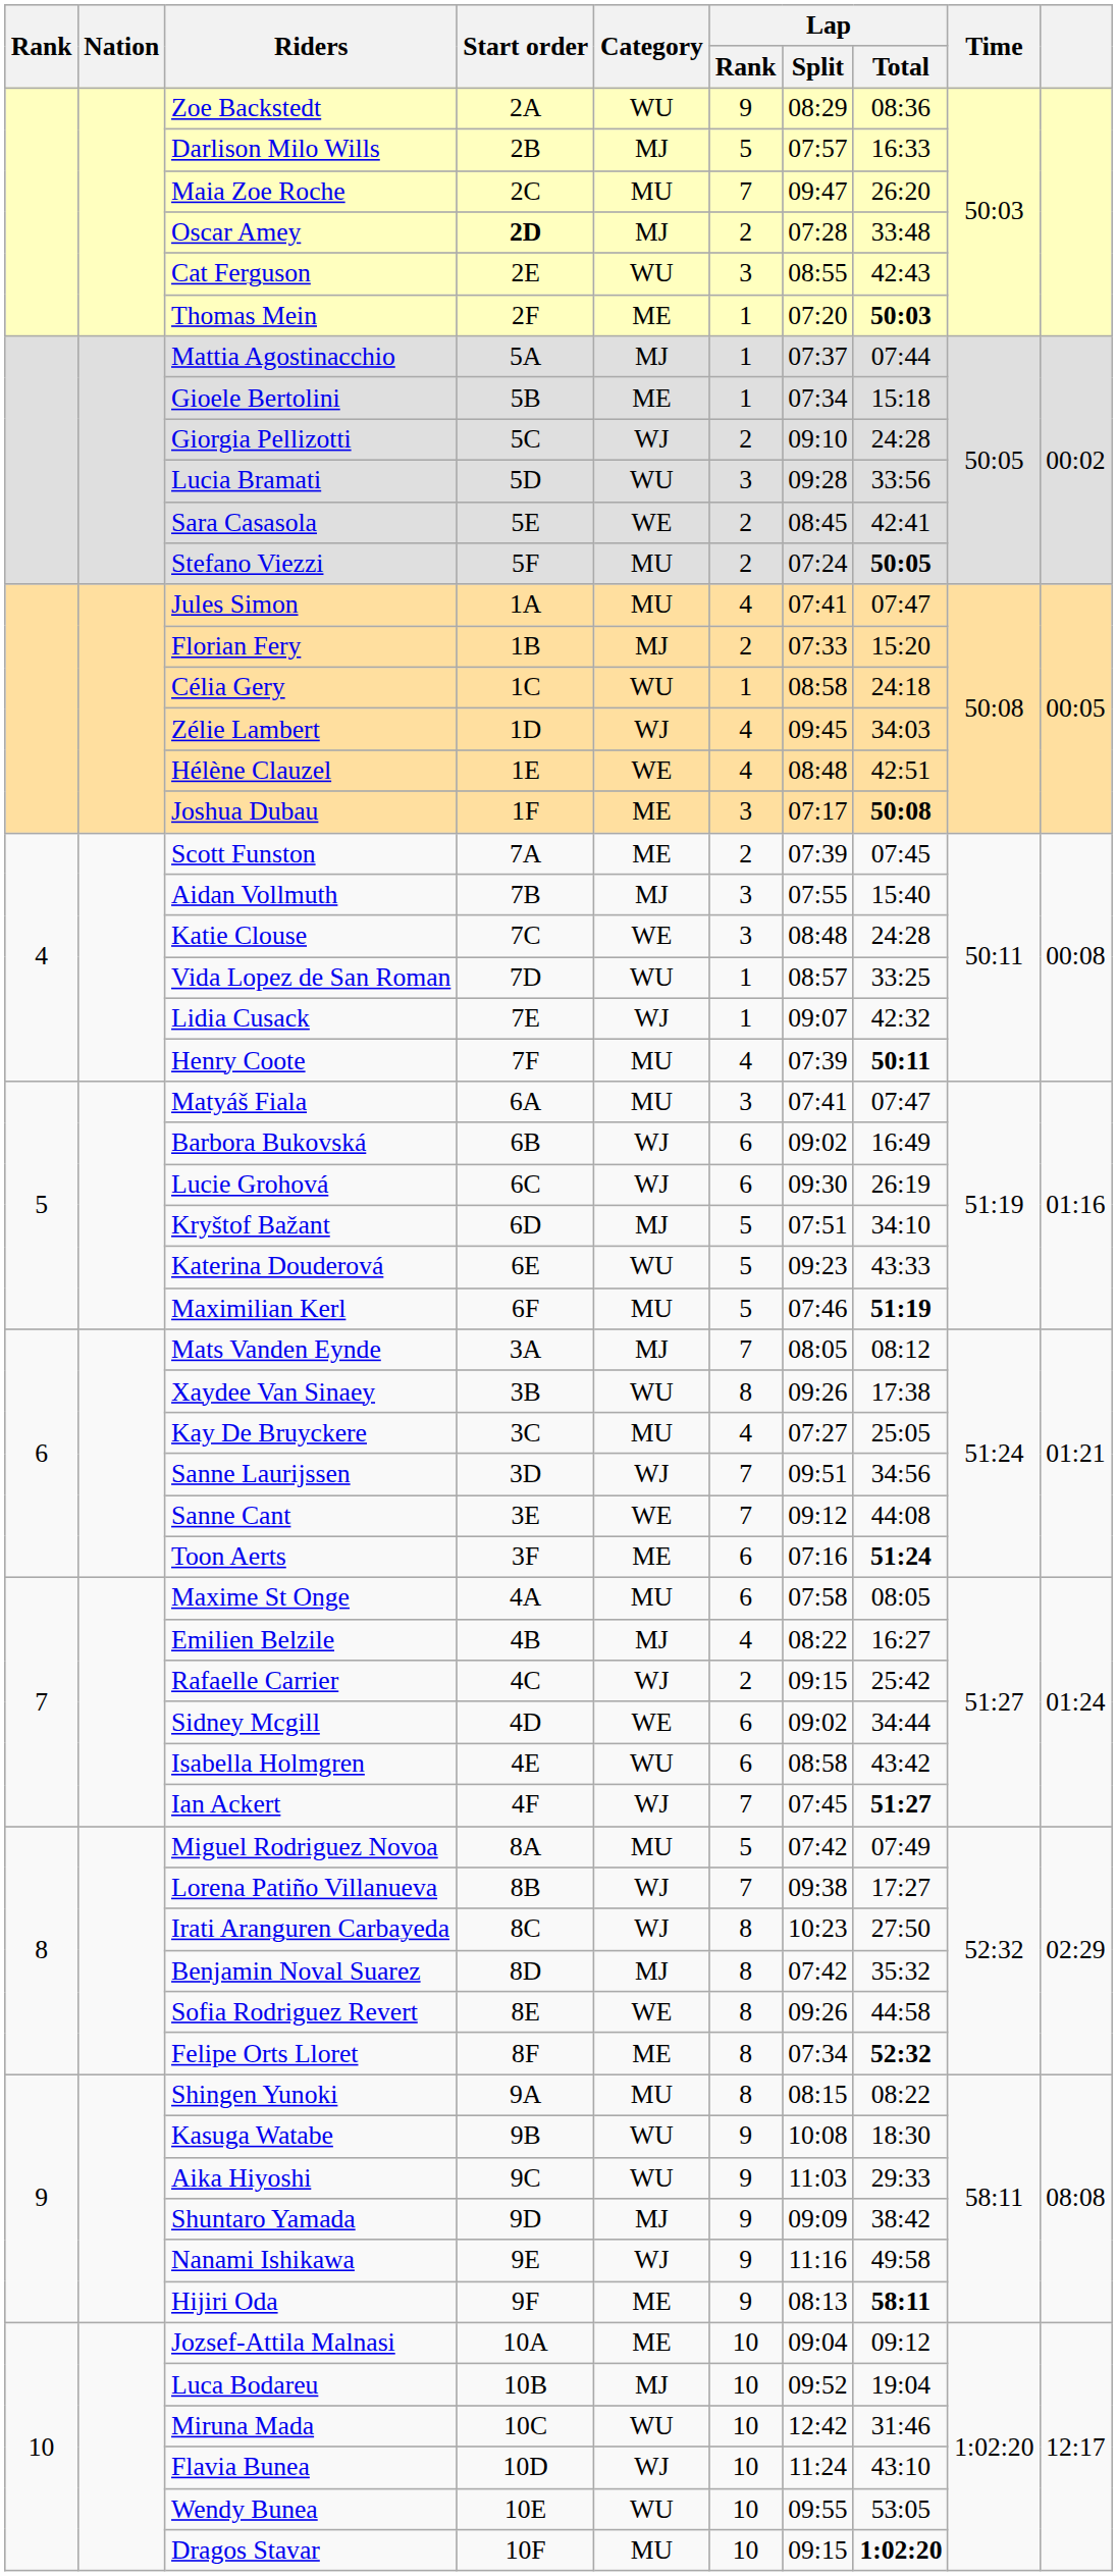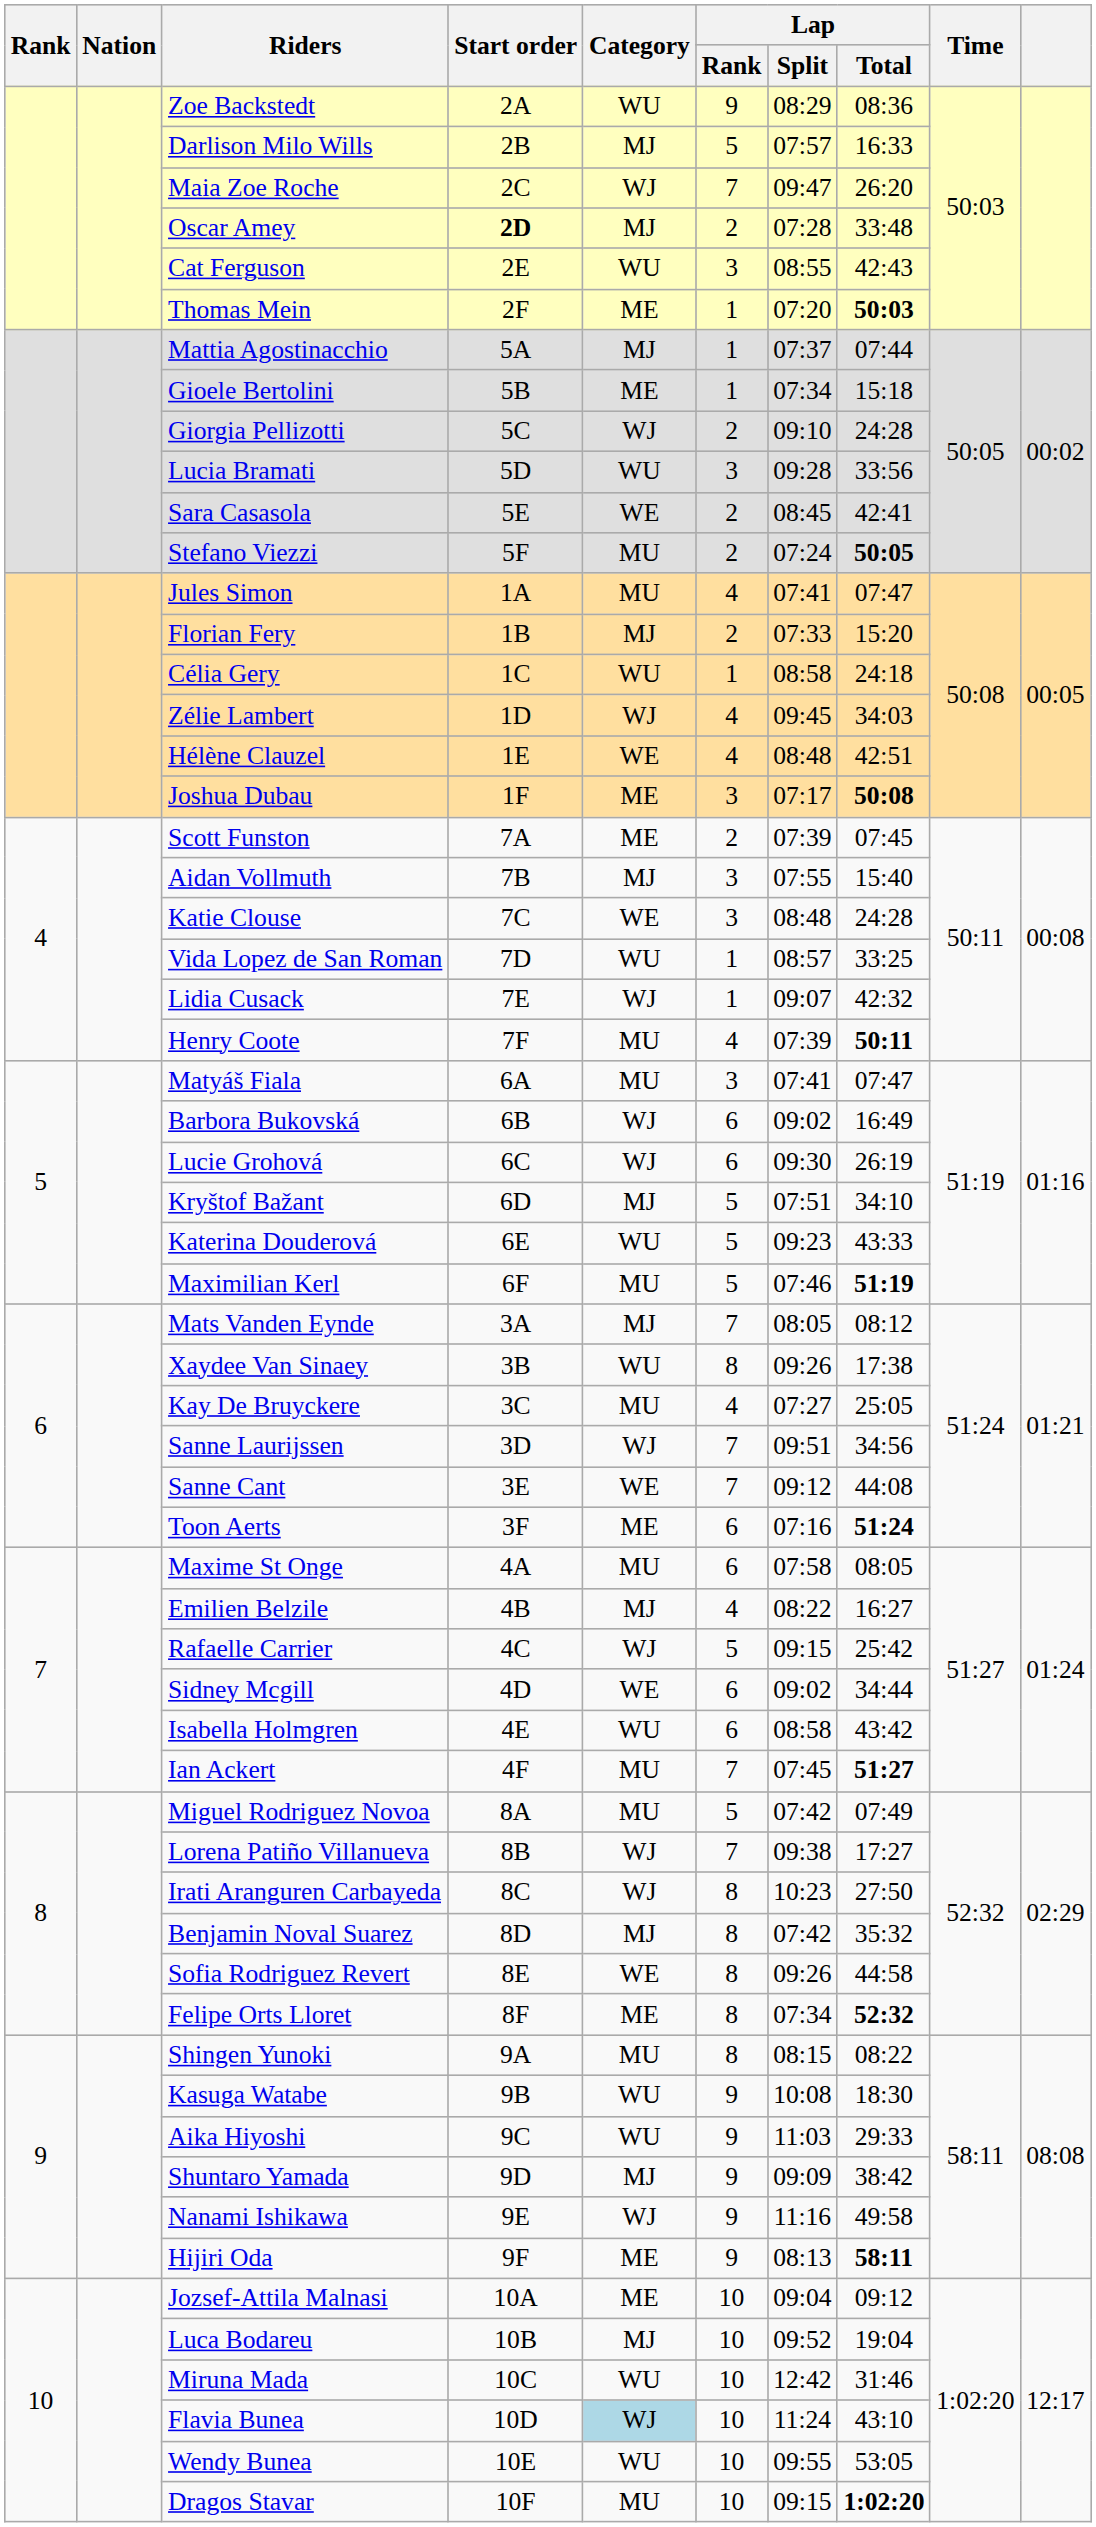 <table class="wikitable sortable" style="text-align:center">
 <tr>
 <th rowspan="2">Rank</th>
 <th rowspan="2">Nation</th>
 <th rowspan="2">Riders</th>
 <th rowspan="2">Start order</th>
 <th rowspan="2">Category</th>
 <th colspan="3">Lap</th>
 <th rowspan="2">Time</th>
 <th rowspan="2"></th>
 </tr>
 <tr>
 <th>Rank</th>
 <th>Split</th>
 <th>Total</th>
 </tr>
 <tr style="background:#FFFFBF;">
 <td rowspan="6"></td>
 <td rowspan="6" align="left" valign="middle"></td>
 <td align="left"><a href='#'>Zoe Backstedt</a></td>
 <td>2A</td>
 <td>WU</td>
 <td>9</td>
 <td>08:29</td>
 <td>08:36</td>
 <td rowspan="6">50:03</td>
 <td rowspan="6"></td>
 </tr>
 <tr style="background:#FFFFBF;">
 <td align="left"><a href='#'>Darlison Milo Wills</a></td>
 <td>2B</td>
 <td>MJ</td>
 <td>5</td>
 <td>07:57</td>
 <td>16:33</td>
 </tr>
 <tr style="background:#FFFFBF;">
 <td align="left"><a href='#'>Maia Zoe Roche</a></td>
 <td>2C</td>
-<td>MU</td>
+<td>WJ</td>
 <td>7</td>
 <td>09:47</td>
 <td>26:20</td>
 </tr>
 <tr style="background:#FFFFBF;">
 <td align="left"><a href='#'>Oscar Amey</a></td>
 <td><strong>2D</strong></td>
 <td>MJ</td>
 <td>2</td>
 <td>07:28</td>
 <td>33:48</td>
 </tr>
 <tr style="background:#FFFFBF;">
 <td align="left"><a href='#'>Cat Ferguson</a></td>
 <td>2E</td>
 <td>WU</td>
 <td>3</td>
 <td>08:55</td>
 <td>42:43</td>
 </tr>
 <tr style="background:#FFFFBF;">
 <td align="left"><a href='#'>Thomas Mein</a></td>
 <td>2F</td>
 <td>ME</td>
 <td>1</td>
 <td>07:20</td>
 <td><strong>50:03</strong></td>
 </tr>
 <tr style="background:#DFDFDF;">
 <td rowspan="6"></td>
 <td rowspan="6" align="left" valign="middle"></td>
 <td align="left"><a href='#'>Mattia Agostinacchio</a></td>
 <td>5A</td>
 <td>MJ</td>
 <td>1</td>
 <td>07:37</td>
 <td>07:44</td>
 <td rowspan="6">50:05</td>
 <td rowspan="6">00:02</td>
 </tr>
 <tr style="background:#DFDFDF;">
 <td align="left"><a href='#'>Gioele Bertolini</a></td>
 <td>5B</td>
 <td>ME</td>
 <td>1</td>
 <td>07:34</td>
 <td>15:18</td>
 </tr>
 <tr style="background:#DFDFDF;">
 <td align="left"><a href='#'>Giorgia Pellizotti</a></td>
 <td>5C</td>
 <td>WJ</td>
 <td>2</td>
 <td>09:10</td>
 <td>24:28</td>
 </tr>
 <tr style="background:#DFDFDF;">
 <td align="left"><a href='#'>Lucia Bramati</a></td>
 <td>5D</td>
 <td>WU</td>
 <td>3</td>
 <td>09:28</td>
 <td>33:56</td>
 </tr>
 <tr style="background:#DFDFDF;">
 <td align="left"><a href='#'>Sara Casasola</a></td>
 <td>5E</td>
 <td>WE</td>
 <td>2</td>
 <td>08:45</td>
 <td>42:41</td>
 </tr>
 <tr style="background:#DFDFDF;">
 <td align="left"><a href='#'>Stefano Viezzi</a></td>
 <td>5F</td>
 <td>MU</td>
 <td>2</td>
 <td>07:24</td>
 <td><strong>50:05</strong></td>
 </tr>
 <tr style="background:#FFDF9F;">
 <td rowspan="6"></td>
 <td rowspan="6" align="left" valign="middle"></td>
 <td align="left"><a href='#'>Jules Simon</a></td>
 <td>1A</td>
 <td>MU</td>
 <td>4</td>
 <td>07:41</td>
 <td>07:47</td>
 <td rowspan="6">50:08</td>
 <td rowspan="6">00:05</td>
 </tr>
 <tr style="background:#FFDF9F;">
 <td align="left"><a href='#'>Florian Fery</a></td>
 <td>1B</td>
 <td>MJ</td>
 <td>2</td>
 <td>07:33</td>
 <td>15:20</td>
 </tr>
 <tr style="background:#FFDF9F;">
 <td align="left"><a href='#'>Célia Gery</a></td>
 <td>1C</td>
 <td>WU</td>
 <td>1</td>
 <td>08:58</td>
 <td>24:18</td>
 </tr>
 <tr style="background:#FFDF9F;">
 <td align="left"><a href='#'>Zélie Lambert</a></td>
 <td>1D</td>
 <td>WJ</td>
 <td>4</td>
 <td>09:45</td>
 <td>34:03</td>
 </tr>
 <tr style="background:#FFDF9F;">
 <td align="left"><a href='#'>Hélène Clauzel</a></td>
 <td>1E</td>
 <td>WE</td>
 <td>4</td>
 <td>08:48</td>
 <td>42:51</td>
 </tr>
 <tr style="background:#FFDF9F;">
 <td align="left"><a href='#'>Joshua Dubau</a></td>
 <td>1F</td>
 <td>ME</td>
 <td>3</td>
 <td>07:17</td>
 <td><strong>50:08</strong></td>
 </tr>
 <tr>
 <td rowspan="6">4</td>
 <td rowspan="6" align="left" valign="middle"></td>
 <td align="left"><a href='#'>Scott Funston</a></td>
 <td>7A</td>
 <td>ME</td>
 <td>2</td>
 <td>07:39</td>
 <td>07:45</td>
 <td rowspan="6">50:11</td>
 <td rowspan="6">00:08</td>
 </tr>
 <tr>
 <td align="left"><a href='#'>Aidan Vollmuth</a></td>
 <td>7B</td>
 <td>MJ</td>
 <td>3</td>
 <td>07:55</td>
 <td>15:40</td>
 </tr>
 <tr>
 <td align="left"><a href='#'>Katie Clouse</a></td>
 <td>7C</td>
 <td>WE</td>
 <td>3</td>
 <td>08:48</td>
 <td>24:28</td>
 </tr>
 <tr>
 <td align="left"><a href='#'>Vida Lopez de San Roman</a></td>
 <td>7D</td>
 <td>WU</td>
 <td>1</td>
 <td>08:57</td>
 <td>33:25</td>
 </tr>
 <tr>
 <td align="left"><a href='#'>Lidia Cusack</a></td>
 <td>7E</td>
 <td>WJ</td>
 <td>1</td>
 <td>09:07</td>
 <td>42:32</td>
 </tr>
 <tr>
 <td align="left"><a href='#'>Henry Coote</a></td>
 <td>7F</td>
 <td>MU</td>
 <td>4</td>
 <td>07:39</td>
 <td><strong>50:11</strong></td>
 </tr>
 <tr>
 <td rowspan="6">5</td>
 <td rowspan="6" align="left" valign="middle"></td>
 <td align="left"><a href='#'>Matyáš Fiala</a></td>
 <td>6A</td>
 <td>MU</td>
 <td>3</td>
 <td>07:41</td>
 <td>07:47</td>
 <td rowspan="6">51:19</td>
 <td rowspan="6">01:16</td>
 </tr>
 <tr>
 <td align="left"><a href='#'>Barbora Bukovská</a></td>
 <td>6B</td>
 <td>WJ</td>
 <td>6</td>
 <td>09:02</td>
 <td>16:49</td>
 </tr>
 <tr>
 <td align="left"><a href='#'>Lucie Grohová</a></td>
 <td>6C</td>
 <td>WJ</td>
 <td>6</td>
 <td>09:30</td>
 <td>26:19</td>
 </tr>
 <tr>
 <td align="left"><a href='#'>Kryštof Bažant</a></td>
 <td>6D</td>
 <td>MJ</td>
 <td>5</td>
 <td>07:51</td>
 <td>34:10</td>
 </tr>
 <tr>
 <td align="left"><a href='#'>Katerina Douderová</a></td>
 <td>6E</td>
 <td>WU</td>
 <td>5</td>
 <td>09:23</td>
 <td>43:33</td>
 </tr>
 <tr>
 <td align="left"><a href='#'>Maximilian Kerl</a></td>
 <td>6F</td>
 <td>MU</td>
 <td>5</td>
 <td>07:46</td>
 <td><strong>51:19</strong></td>
 </tr>
 <tr>
 <td rowspan="6">6</td>
 <td rowspan="6" align="left" valign="middle"></td>
 <td align="left"><a href='#'>Mats Vanden Eynde</a></td>
 <td>3A</td>
 <td>MJ</td>
 <td>7</td>
 <td>08:05</td>
 <td>08:12</td>
 <td rowspan="6">51:24</td>
 <td rowspan="6">01:21</td>
 </tr>
 <tr>
 <td align="left"><a href='#'>Xaydee Van Sinaey</a></td>
 <td>3B</td>
 <td>WU</td>
 <td>8</td>
 <td>09:26</td>
 <td>17:38</td>
 </tr>
 <tr>
 <td align="left"><a href='#'>Kay De Bruyckere</a></td>
 <td>3C</td>
 <td>MU</td>
 <td>4</td>
 <td>07:27</td>
 <td>25:05</td>
 </tr>
 <tr>
 <td align="left"><a href='#'>Sanne Laurijssen</a></td>
 <td>3D</td>
 <td>WJ</td>
 <td>7</td>
 <td>09:51</td>
 <td>34:56</td>
 </tr>
 <tr>
 <td align="left"><a href='#'>Sanne Cant</a></td>
 <td>3E</td>
 <td>WE</td>
 <td>7</td>
 <td>09:12</td>
 <td>44:08</td>
 </tr>
 <tr>
 <td align="left"><a href='#'>Toon Aerts</a></td>
 <td>3F</td>
 <td>ME</td>
 <td>6</td>
 <td>07:16</td>
 <td><strong>51:24</strong></td>
 </tr>
 <tr>
 <td rowspan="6">7</td>
 <td rowspan="6" align="left" valign="middle"></td>
 <td align="left"><a href='#'>Maxime St Onge</a></td>
 <td>4A</td>
 <td>MU</td>
 <td>6</td>
 <td>07:58</td>
 <td>08:05</td>
 <td rowspan="6">51:27</td>
 <td rowspan="6">01:24</td>
 </tr>
 <tr>
 <td align="left"><a href='#'>Emilien Belzile</a></td>
 <td>4B</td>
 <td>MJ</td>
 <td>4</td>
 <td>08:22</td>
 <td>16:27</td>
 </tr>
 <tr>
 <td align="left"><a href='#'>Rafaelle Carrier</a></td>
 <td>4C</td>
 <td>WJ</td>
-<td>2</td>
+<td>5</td>
 <td>09:15</td>
 <td>25:42</td>
 </tr>
 <tr>
 <td align="left"><a href='#'>Sidney Mcgill</a></td>
 <td>4D</td>
 <td>WE</td>
 <td>6</td>
 <td>09:02</td>
 <td>34:44</td>
 </tr>
 <tr>
 <td align="left"><a href='#'>Isabella Holmgren</a></td>
 <td>4E</td>
 <td>WU</td>
 <td>6</td>
 <td>08:58</td>
 <td>43:42</td>
 </tr>
 <tr>
 <td align="left"><a href='#'>Ian Ackert</a></td>
 <td>4F</td>
-<td>WJ</td>
+<td>MU</td>
 <td>7</td>
 <td>07:45</td>
 <td><strong>51:27</strong></td>
 </tr>
 <tr>
 <td rowspan="6">8</td>
 <td rowspan="6" align="left" valign="middle"></td>
 <td align="left"><a href='#'>Miguel Rodriguez Novoa</a></td>
 <td>8A</td>
 <td>MU</td>
 <td>5</td>
 <td>07:42</td>
 <td>07:49</td>
 <td rowspan="6">52:32</td>
 <td rowspan="6">02:29</td>
 </tr>
 <tr>
 <td align="left"><a href='#'>Lorena Patiño Villanueva</a></td>
 <td>8B</td>
 <td>WJ</td>
 <td>7</td>
 <td>09:38</td>
 <td>17:27</td>
 </tr>
 <tr>
 <td align="left"><a href='#'>Irati Aranguren Carbayeda</a></td>
 <td>8C</td>
 <td>WJ</td>
 <td>8</td>
 <td>10:23</td>
 <td>27:50</td>
 </tr>
 <tr>
 <td align="left"><a href='#'>Benjamin Noval Suarez</a></td>
 <td>8D</td>
 <td>MJ</td>
 <td>8</td>
 <td>07:42</td>
 <td>35:32</td>
 </tr>
 <tr>
 <td align="left"><a href='#'>Sofia Rodriguez Revert</a></td>
 <td>8E</td>
 <td>WE</td>
 <td>8</td>
 <td>09:26</td>
 <td>44:58</td>
 </tr>
 <tr>
 <td align="left"><a href='#'>Felipe Orts Lloret</a></td>
 <td>8F</td>
 <td>ME</td>
 <td>8</td>
 <td>07:34</td>
 <td><strong>52:32</strong></td>
 </tr>
 <tr>
 <td rowspan="6">9</td>
 <td rowspan="6" align="left" valign="middle"></td>
 <td align="left"><a href='#'>Shingen Yunoki</a></td>
 <td>9A</td>
 <td>MU</td>
 <td>8</td>
 <td>08:15</td>
 <td>08:22</td>
 <td rowspan="6">58:11</td>
 <td rowspan="6">08:08</td>
 </tr>
 <tr>
 <td align="left"><a href='#'>Kasuga Watabe</a></td>
 <td>9B</td>
 <td>WU</td>
 <td>9</td>
 <td>10:08</td>
 <td>18:30</td>
 </tr>
 <tr>
 <td align="left"><a href='#'>Aika Hiyoshi</a></td>
 <td>9C</td>
 <td>WU</td>
 <td>9</td>
 <td>11:03</td>
 <td>29:33</td>
 </tr>
 <tr>
 <td align="left"><a href='#'>Shuntaro Yamada</a></td>
 <td>9D</td>
 <td>MJ</td>
 <td>9</td>
 <td>09:09</td>
 <td>38:42</td>
 </tr>
 <tr>
 <td align="left"><a href='#'>Nanami Ishikawa</a></td>
 <td>9E</td>
 <td>WJ</td>
 <td>9</td>
 <td>11:16</td>
 <td>49:58</td>
 </tr>
 <tr>
 <td align="left"><a href='#'>Hijiri Oda</a></td>
 <td>9F</td>
 <td>ME</td>
 <td>9</td>
 <td>08:13</td>
 <td><strong>58:11</strong></td>
 </tr>
 <tr>
 <td rowspan="6">10</td>
 <td rowspan="6" align="left" valign="middle"></td>
 <td align="left"><a href='#'>Jozsef-Attila Malnasi</a></td>
 <td>10A</td>
 <td>ME</td>
 <td>10</td>
 <td>09:04</td>
 <td>09:12</td>
 <td rowspan="6">1:02:20</td>
 <td rowspan="6">12:17</td>
 </tr>
 <tr>
 <td align="left"><a href='#'>Luca Bodareu</a></td>
 <td>10B</td>
 <td>MJ</td>
 <td>10</td>
 <td>09:52</td>
 <td>19:04</td>
 </tr>
 <tr>
 <td align="left"><a href='#'>Miruna Mada</a></td>
 <td>10C</td>
 <td>WU</td>
 <td>10</td>
 <td>12:42</td>
 <td>31:46</td>
 </tr>
 <tr>
 <td align="left"><a href='#'>Flavia Bunea</a></td>
 <td>10D</td>
-<td>WJ</td>
+<td style="background: lightblue;">WJ</td>
 <td>10</td>
 <td>11:24</td>
 <td>43:10</td>
 </tr>
 <tr>
 <td align="left"><a href='#'>Wendy Bunea</a></td>
 <td>10E</td>
 <td>WU</td>
 <td>10</td>
 <td>09:55</td>
 <td>53:05</td>
 </tr>
 <tr>
 <td align="left"><a href='#'>Dragos Stavar</a></td>
 <td>10F</td>
 <td>MU</td>
 <td>10</td>
 <td>09:15</td>
 <td><strong>1:02:20</strong></td>
 </tr>
 </table>
